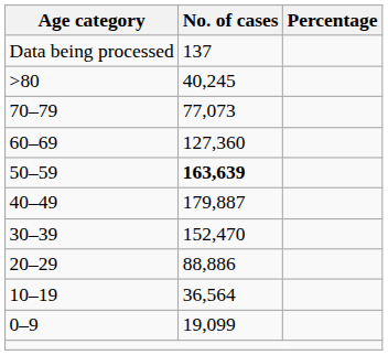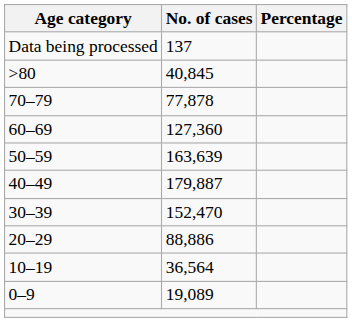 <table class="wikitable">
 <tr>
 <th>Age category</th>
 <th>No. of cases</th>
 <th colspan="2">Percentage</th>
 </tr>
 <tr>
 <td>Data being processed</td>
 <td>137</td>
 <td></td>
 </tr>
 <tr>
 <td>>80</td>
-<td>40,245</td>
+<td>40,845</td>
 <td></td>
 </tr>
 <tr>
 <td>70–79</td>
-<td>77,073</td>
+<td>77,878</td>
 <td></td>
 </tr>
 <tr>
 <td>60–69</td>
 <td>127,360</td>
 <td></td>
 </tr>
 <tr>
 <td>50–59</td>
-<td><strong>163,639</strong></td>
+<td>163,639</td>
 <td></td>
 </tr>
 <tr>
 <td>40–49</td>
 <td>179,887</td>
 <td></td>
 </tr>
 <tr>
 <td>30–39</td>
 <td>152,470</td>
 <td></td>
 </tr>
 <tr>
 <td>20–29</td>
 <td>88,886</td>
 <td></td>
 </tr>
 <tr>
 <td>10–19</td>
 <td>36,564</td>
 <td></td>
 </tr>
 <tr>
 <td>0–9</td>
-<td>19,099</td>
+<td>19,089</td>
 <td></td>
 </tr>
 <tr>
 <td colspan="4"></td>
 </tr>
 </table>
